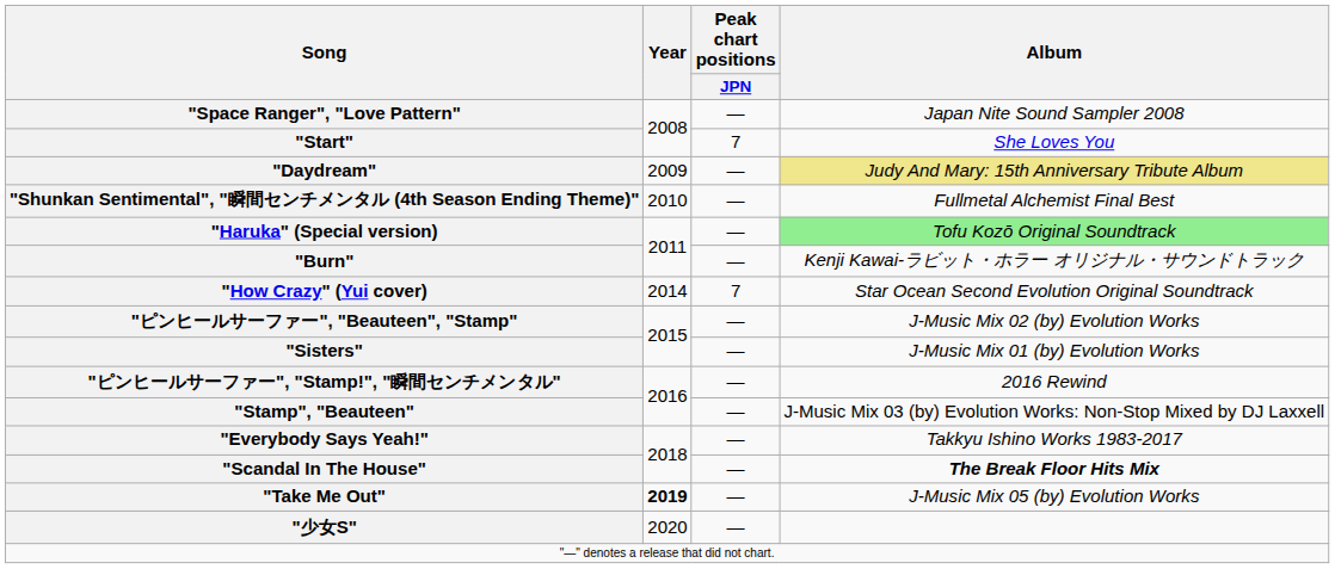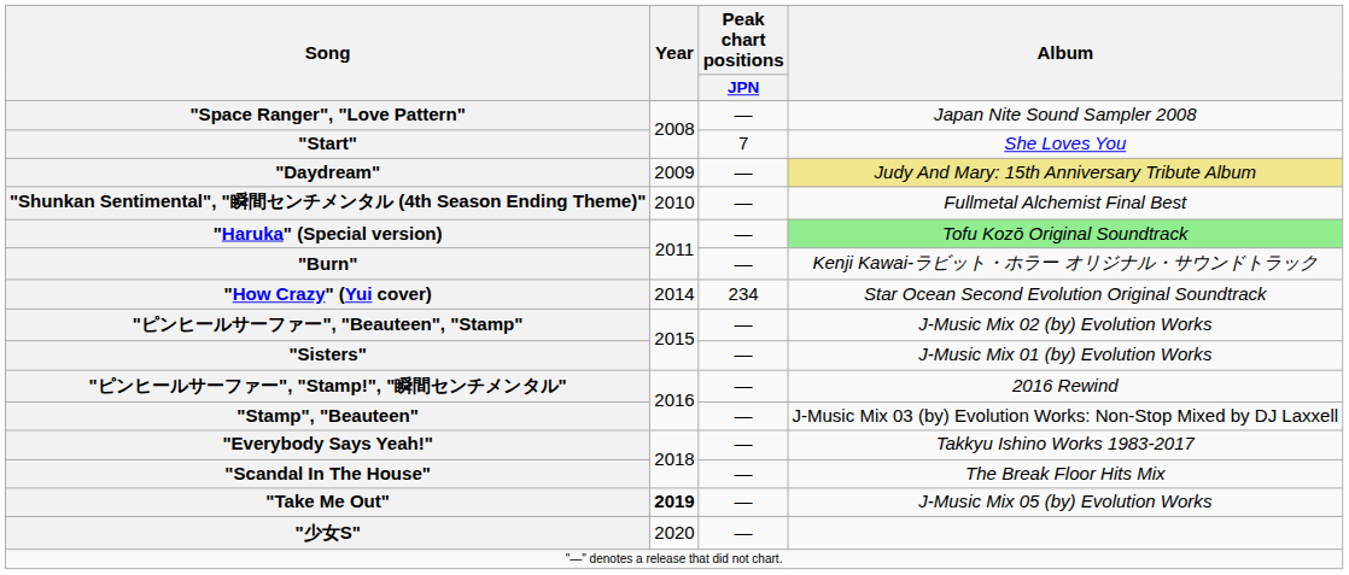 <table class="wikitable plainrowheaders" style="text-align:center;">
 <tr>
 <th scope="col" rowspan="2">Song</th>
 <th scope="col" rowspan="2">Year</th>
 <th scope="col">Peak chart positions</th>
 <th scope="col" rowspan="2">Album</th>
 </tr>
 <tr>
 <th scope="col" style="width:3em;font-size:90%"><a href='#'>JPN</a></th>
 </tr>
 <tr>
 <th scope="row">"Space Ranger", "Love Pattern"</th>
 <td rowspan="2" align="center">2008</td>
 <td>—</td>
 <td><em>Japan Nite Sound Sampler 2008</em></td>
 </tr>
 <tr>
 <th scope="row">"Start"</th>
 <td style="text-align:center;">7</td>
 <td><em><a href='#'>She Loves You</a></em></td>
 </tr>
 <tr>
 <th scope="row">"Daydream"</th>
 <td style="cemter">2009</td>
 <td>—</td>
 <td style="background: khaki;"><em>Judy And Mary: 15th Anniversary Tribute Album</em></td>
 </tr>
 <tr>
 <th scope="row">"Shunkan Sentimental", "瞬間センチメンタル (4th Season Ending Theme)"</th>
 <td align="center">2010</td>
 <td>—</td>
 <td><em>Fullmetal Alchemist Final Best</em></td>
 </tr>
 <tr>
 <th scope="row">"<a href='#'>Haruka</a>" (Special version)</th>
 <td rowspan="2" align="center">2011</td>
 <td style="text-align:center;">—</td>
 <td style="background: lightgreen;"><em>Tofu Kozō Original Soundtrack</em></td>
 </tr>
 <tr>
 <th scope="row">"Burn"</th>
 <td>—</td>
 <td><em>Kenji Kawai-ラビット・ホラー オリジナル・サウンドトラック</em></td>
 </tr>
 <tr>
 <th scope="row">"<a href='#'>How Crazy</a>" (<a href='#'>Yui</a> cover)</th>
 <td align="center">2014</td>
-<td style="text-align:center;">7</td>
+<td style="text-align:center;">234</td>
 <td><em>Star Ocean Second Evolution Original Soundtrack</em></td>
 </tr>
 <tr>
 <th scope="row">"ピンヒールサーファー", "Beauteen", "Stamp"</th>
 <td rowspan="2" align="center">2015</td>
 <td>—</td>
 <td><em>J-Music Mix 02 (by) Evolution Works</em></td>
 </tr>
 <tr>
 <th scope="row">"Sisters"</th>
 <td>—</td>
 <td><em>J-Music Mix 01 (by) Evolution Works</em></td>
 </tr>
 <tr>
 <th scope="row">"ピンヒールサーファー", "Stamp!", "瞬間センチメンタル"</th>
 <td rowspan="2" align="center">2016</td>
 <td>—</td>
 <td><em>2016 Rewind</em></td>
 </tr>
 <tr>
 <th scope="row">"Stamp", "Beauteen"</th>
 <td>—</td>
 <td>J-Music Mix 03 (by) Evolution Works: Non-Stop Mixed by DJ Laxxell</td>
 </tr>
 <tr>
 <th scope="row">"Everybody Says Yeah!"</th>
 <td rowspan="2">2018</td>
 <td>—</td>
 <td><em>Takkyu Ishino Works 1983-2017</em></td>
 </tr>
 <tr>
 <th scope="row">"Scandal In The House"</th>
 <td>—</td>
-<td><strong><em>The Break Floor Hits Mix</em></strong></td>
+<td><em>The Break Floor Hits Mix</em></td>
 </tr>
 <tr>
 <th scope="row">"Take Me Out"</th>
 <td align="center"><strong>2019</strong></td>
 <td>—</td>
 <td><em>J-Music Mix 05 (by) Evolution Works</em></td>
 </tr>
 <tr>
 <th scope="row">"少女S"</th>
 <td>2020</td>
 <td>—</td>
 <td></td>
 </tr>
 <tr>
 <td colspan="5" style="text-align:center; font-size:8pt;">"—" denotes a release that did not chart.</td>
 </tr>
 </table>
